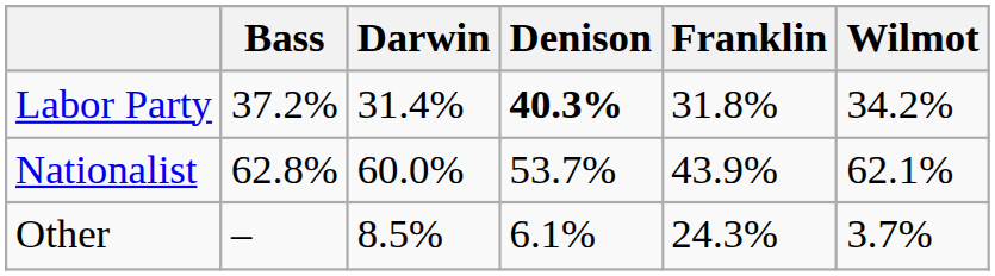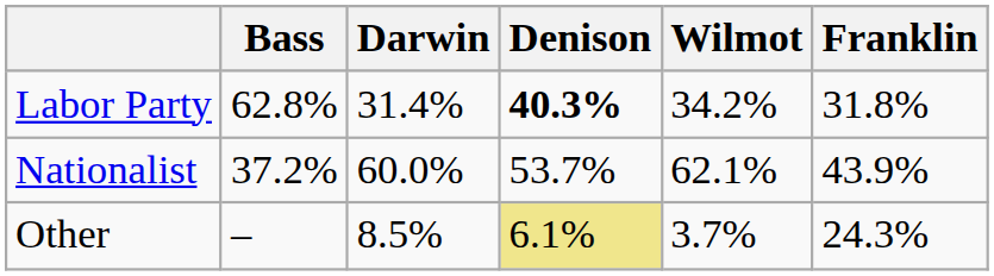 <table class="wikitable">
 <tr style="background:#ccc;">
 <th></th>
 <th>Bass</th>
 <th>Darwin</th>
 <th>Denison</th>
+<th>Wilmot</th>
 <th>Franklin</th>
-<th>Wilmot</th>
 </tr>
 <tr>
 <td><a href='#'>Labor Party</a></td>
-<td>37.2%</td>
+<td>62.8%</td>
 <td>31.4%</td>
 <td><strong>40.3%</strong></td>
+<td>34.2%</td>
 <td>31.8%</td>
-<td>34.2%</td>
 </tr>
 <tr>
 <td><a href='#'>Nationalist</a></td>
-<td>62.8%</td>
+<td>37.2%</td>
 <td>60.0%</td>
 <td>53.7%</td>
+<td>62.1%</td>
 <td>43.9%</td>
-<td>62.1%</td>
 </tr>
 <tr>
 <td>Other</td>
 <td>–</td>
 <td>8.5%</td>
-<td>6.1%</td>
+<td style="background: khaki;">6.1%</td>
+<td>3.7%</td>
 <td>24.3%</td>
-<td>3.7%</td>
 </tr>
 </table>
